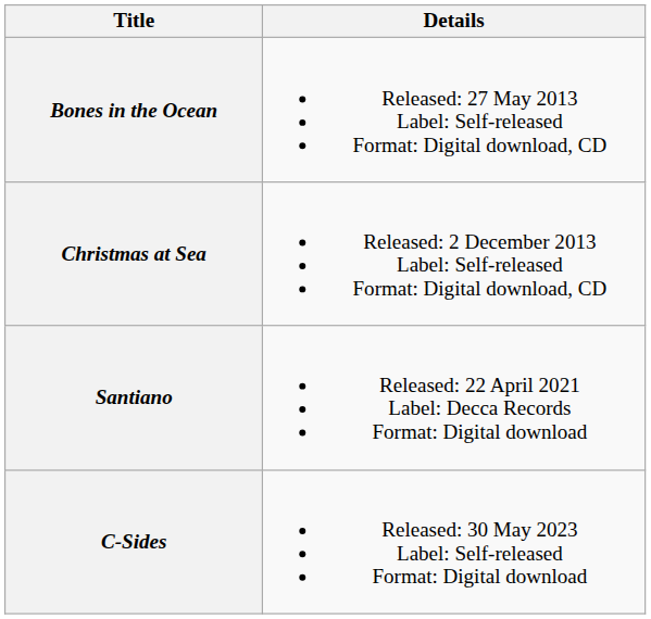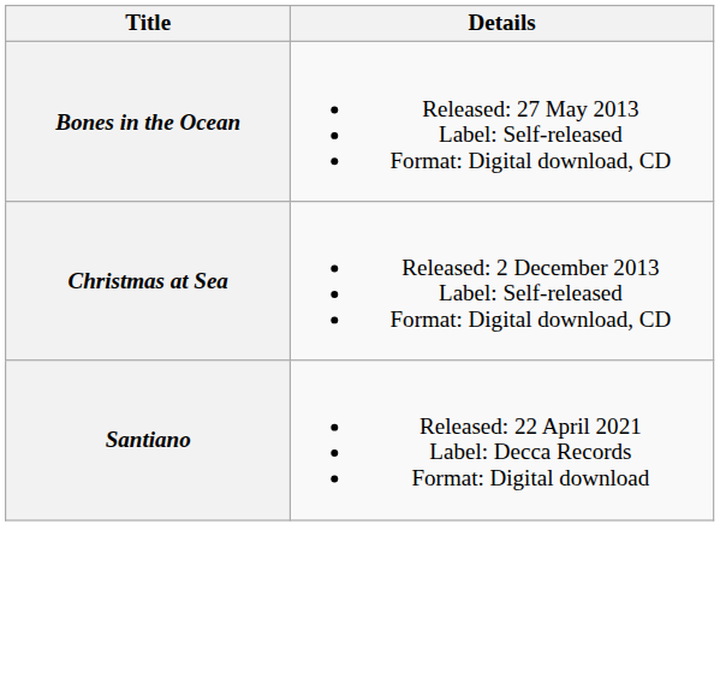 <table class="wikitable plainrowheaders" style="text-align:center;">
 <tr>
 <th scope="col" style="width:12em;">Title</th>
 <th scope="col" style="width:18em;">Details</th>
 </tr>
 <tr>
 <th scope="row"><em>Bones in the Ocean</em></th>
 <td><br><ul><li>Released: 27 May 2013</li><li>Label: Self-released</li><li>Format: Digital download, CD</li></ul></td>
 </tr>
 <tr>
 <th scope="row"><em>Christmas at Sea</em></th>
 <td><br><ul><li>Released: 2 December 2013</li><li>Label: Self-released</li><li>Format: Digital download, CD</li></ul></td>
 </tr>
 <tr>
 <th scope="row"><em>Santiano</em></th>
 <td><br><ul><li>Released: 22 April 2021</li><li>Label: Decca Records</li><li>Format: Digital download</li></ul></td>
 </tr>
-<tr>
-<th scope="row"><em>C-Sides</em></th>
-<td><br><ul><li>Released: 30 May 2023</li><li>Label: Self-released</li><li>Format: Digital download</li></ul></td>
-</tr>
 </table>
